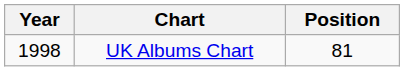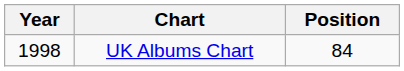 <table class="wikitable" width="330px">
 <tr>
 <th align="center">Year</th>
 <th align="center">Chart</th>
 <th align="center">Position</th>
 </tr>
 <tr>
 <td align="center">1998</td>
 <td align="center"><a href='#'>UK Albums Chart</a></td>
-<td align="center">81</td>
+<td align="center">84</td>
 </tr>
 </table>
